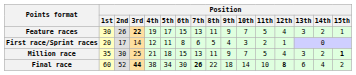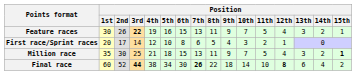 <table class="wikitable" style="font-size:85%; text-align:center">
 <tr style="background:#f9f9f9">
 <th rowspan="2">Points format</th>
 <th colspan="21">Position</th>
 </tr>
 <tr>
 <th>1st</th>
 <th>2nd</th>
 <th>3rd</th>
 <th>4th</th>
 <th>5th</th>
 <th>6th</th>
 <th>7th</th>
 <th>8th</th>
 <th>9th</th>
 <th>10th</th>
 <th>11th</th>
 <th>12th</th>
 <th>13th</th>
 <th>14th</th>
 <th>15th</th>
 </tr>
 <tr>
 <th>Feature races</th>
 <td style="background:#ffffbf;">30</td>
 <td style="background:#dfdfdf;">26</td>
 <td style="background:#ffdf9f;"><strong>22</strong></td>
 <td style="background:#dfffdf;">19</td>
-<td style="background:#dfffdf;">17</td>
+<td style="background:#dfffdf;">16</td>
 <td style="background:#dfffdf;">15</td>
 <td style="background:#dfffdf;">13</td>
 <td style="background:#dfffdf;">11</td>
 <td style="background:#dfffdf;">9</td>
 <td style="background:#dfffdf;">7</td>
 <td style="background:#dfffdf;">5</td>
 <td style="background:#dfffdf;">4</td>
 <td style="background:#dfffdf;">3</td>
 <td style="background:#dfffdf;">2</td>
 <td style="background:#dfffdf;">1</td>
 </tr>
 <tr>
 <th>First race/Sprint races</th>
 <td style="background:#ffffbf;">20</td>
 <td style="background:#dfdfdf;">17</td>
 <td style="background:#ffdf9f;">14</td>
 <td style="background:#dfffdf;">12</td>
-<td style="background:#dfffdf;">11</td>
+<td style="background:#dfffdf;">10</td>
 <td style="background:#dfffdf;">8</td>
 <td style="background:#dfffdf;">6</td>
 <td style="background:#dfffdf;">5</td>
 <td style="background:#dfffdf;">4</td>
 <td style="background:#dfffdf;">3</td>
 <td style="background:#dfffdf;">2</td>
 <td style="background:#dfffdf;">1</td>
 <td style="background:#cfcfff;" colspan=3>0</td>
 </tr>
 <tr>
 <th>Million race</th>
 <td style="background:#ffffbf;">35</td>
 <td style="background:#dfdfdf;">30</td>
 <td style="background:#ffdf9f;">25</td>
 <td style="background:#dfffdf;">21</td>
 <td style="background:#dfffdf;">18</td>
 <td style="background:#dfffdf;">15</td>
 <td style="background:#dfffdf;">13</td>
 <td style="background:#dfffdf;">11</td>
 <td style="background:#dfffdf;">9</td>
 <td style="background:#dfffdf;">7</td>
 <td style="background:#dfffdf;">5</td>
 <td style="background:#dfffdf;">4</td>
 <td style="background:#dfffdf;">3</td>
 <td style="background:#dfffdf;">2</td>
 <td style="background:#dfffdf;"><strong>1</strong></td>
 </tr>
 <tr>
 <th>Final race</th>
 <td style="background:#ffffbf;">60</td>
 <td style="background:#dfdfdf;">52</td>
 <td style="background:#ffdf9f;"><strong>44</strong></td>
 <td style="background:#dfffdf;">38</td>
 <td style="background:#dfffdf;">34</td>
 <td style="background:#dfffdf;">30</td>
 <td style="background:#dfffdf;"><strong>26</strong></td>
 <td style="background:#dfffdf;">22</td>
 <td style="background:#dfffdf;">18</td>
 <td style="background:#dfffdf;">14</td>
 <td style="background:#dfffdf;">10</td>
 <td style="background:#dfffdf;"><strong>8</strong></td>
 <td style="background:#dfffdf;">6</td>
 <td style="background:#dfffdf;">4</td>
 <td style="background:#dfffdf;">2</td>
 </tr>
 </table>
